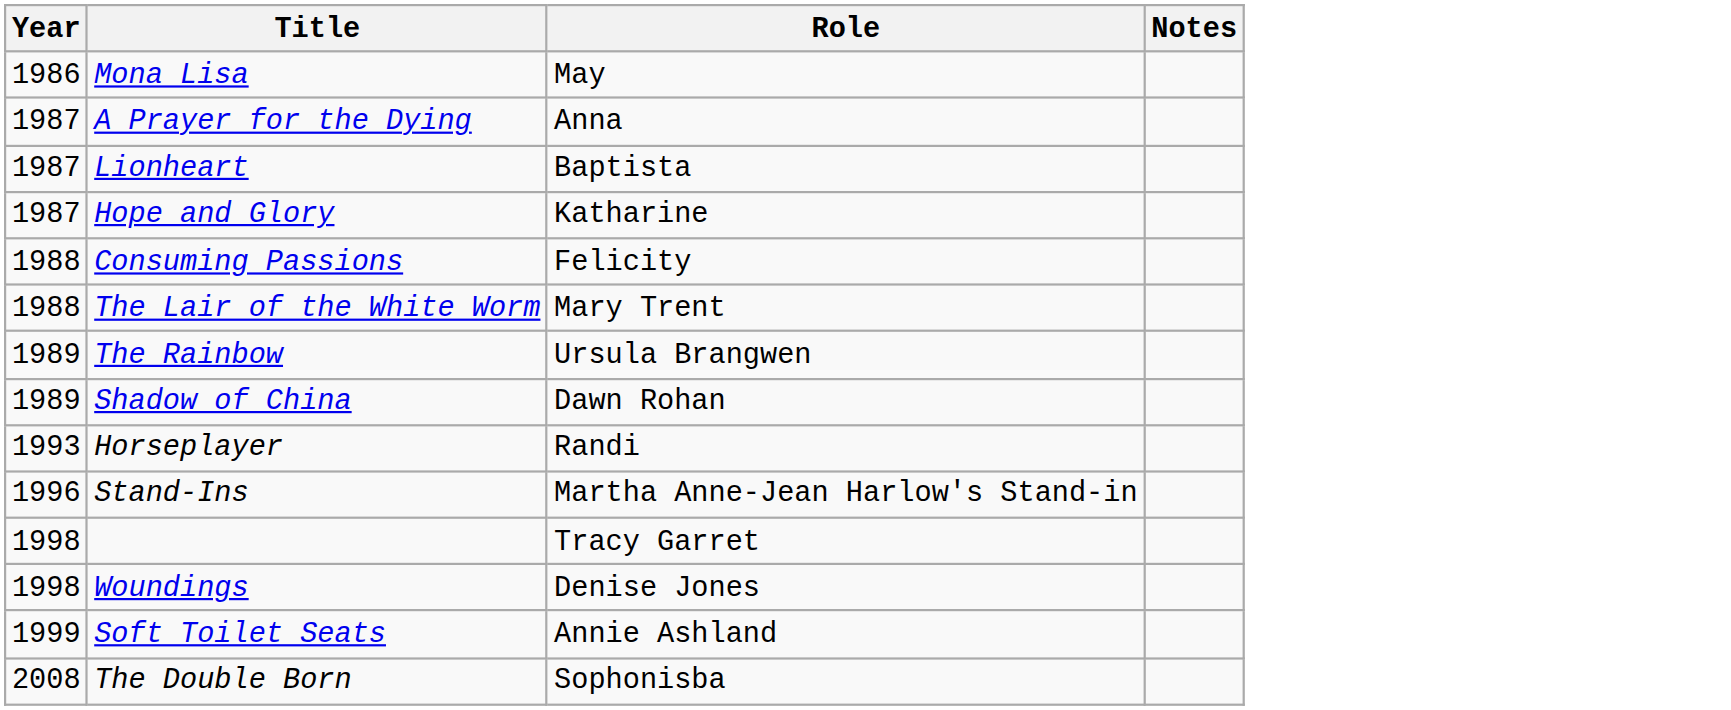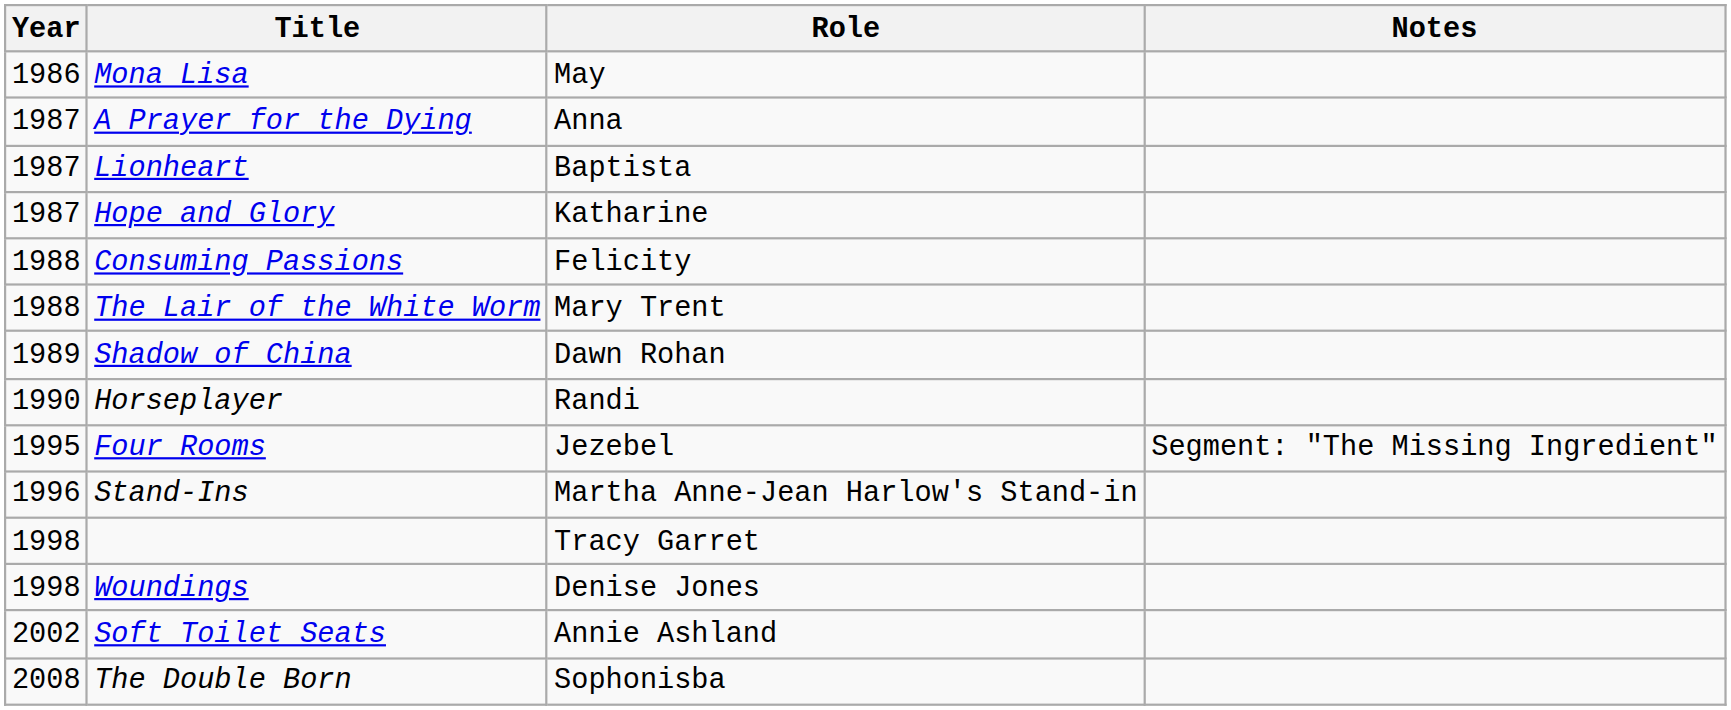 <table class="wikitable sortable">
 <tr>
 <th>Year</th>
 <th>Title</th>
 <th>Role</th>
 <th class="unsortable">Notes</th>
 </tr>
 <tr>
 <td>1986</td>
 <td><em><a href='#'>Mona Lisa</a></em></td>
 <td>May</td>
 <td></td>
 </tr>
 <tr>
 <td>1987</td>
 <td><em><a href='#'>A Prayer for the Dying</a></em></td>
 <td>Anna</td>
 <td></td>
 </tr>
 <tr>
 <td>1987</td>
 <td><em><a href='#'>Lionheart</a></em></td>
 <td>Baptista</td>
 <td></td>
 </tr>
 <tr>
 <td>1987</td>
 <td><em><a href='#'>Hope and Glory</a></em></td>
 <td>Katharine</td>
 <td></td>
 </tr>
 <tr>
 <td>1988</td>
 <td><em><a href='#'>Consuming Passions</a></em></td>
 <td>Felicity</td>
 <td></td>
 </tr>
 <tr>
 <td>1988</td>
 <td><em><a href='#'>The Lair of the White Worm</a></em></td>
 <td>Mary Trent</td>
 <td></td>
 </tr>
 <tr>
 <td>1989</td>
-<td><em><a href='#'>The Rainbow</a></em></td>
-<td>Ursula Brangwen</td>
-<td></td>
-</tr>
-<tr>
-<td>1989</td>
 <td><em><a href='#'>Shadow of China</a></em></td>
 <td>Dawn Rohan</td>
 <td></td>
 </tr>
 <tr>
-<td>1993</td>
+<td>1990</td>
 <td><em>Horseplayer</em></td>
 <td>Randi</td>
 <td></td>
+</tr>
+<tr>
+<td>1995</td>
+<td><em><a href='#'>Four Rooms</a></em></td>
+<td>Jezebel</td>
+<td>Segment: "The Missing Ingredient"</td>
 </tr>
 <tr>
 <td>1996</td>
 <td><em>Stand-Ins</em></td>
 <td>Martha Anne-Jean Harlow's Stand-in</td>
 <td></td>
 </tr>
 <tr>
 <td>1998</td>
 <td><em></em></td>
 <td>Tracy Garret</td>
 <td></td>
 </tr>
 <tr>
 <td>1998</td>
 <td><em><a href='#'>Woundings</a></em></td>
 <td>Denise Jones</td>
 <td></td>
 </tr>
 <tr>
-<td>1999</td>
+<td>2002</td>
 <td><em><a href='#'>Soft Toilet Seats</a></em></td>
 <td>Annie Ashland</td>
 <td></td>
 </tr>
 <tr>
 <td>2008</td>
 <td><em>The Double Born</em></td>
 <td>Sophonisba</td>
 <td></td>
 </tr>
 </table>
